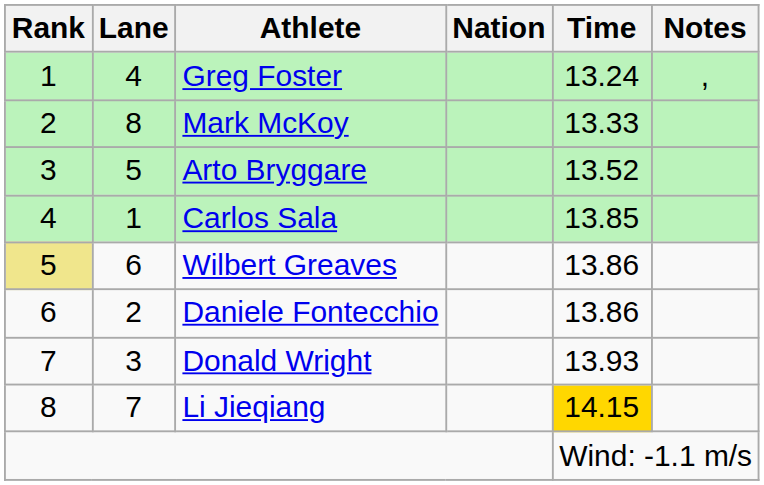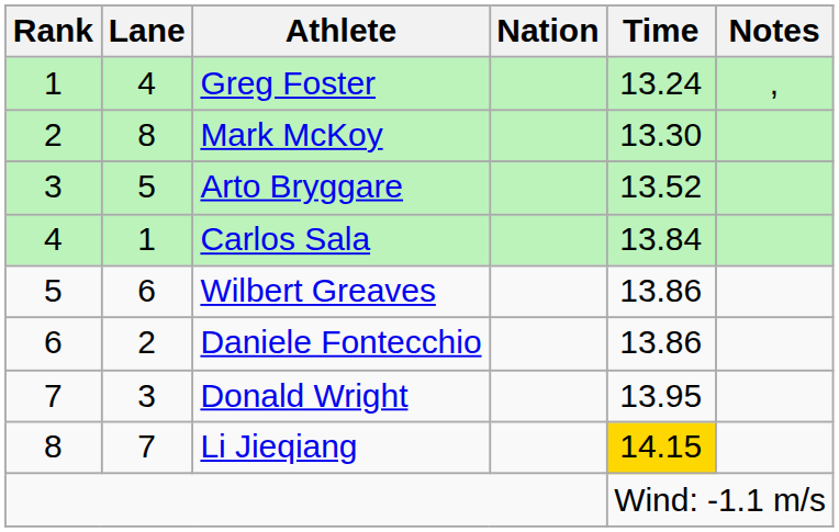 <table class="wikitable sortable" style="text-align:center">
 <tr>
 <th>Rank</th>
 <th>Lane</th>
 <th>Athlete</th>
 <th>Nation</th>
 <th>Time</th>
 <th>Notes</th>
 </tr>
 <tr style="background:#bbf3bb;">
 <td>1</td>
 <td>4</td>
 <td align=left><a href='#'>Greg Foster</a></td>
 <td align=left></td>
 <td>13.24</td>
 <td>, </td>
 </tr>
 <tr style="background:#bbf3bb;">
 <td>2</td>
 <td>8</td>
 <td align=left><a href='#'>Mark McKoy</a></td>
 <td align=left></td>
-<td>13.33</td>
+<td>13.30</td>
 <td></td>
 </tr>
 <tr style="background:#bbf3bb;">
 <td>3</td>
 <td>5</td>
 <td align=left><a href='#'>Arto Bryggare</a></td>
 <td align=left></td>
 <td>13.52</td>
 <td></td>
 </tr>
 <tr style="background:#bbf3bb;">
 <td>4</td>
 <td>1</td>
 <td align=left><a href='#'>Carlos Sala</a></td>
 <td align=left></td>
-<td>13.85</td>
+<td>13.84</td>
 <td></td>
 </tr>
 <tr>
-<td style="background: khaki;">5</td>
+<td>5</td>
 <td>6</td>
 <td align=left><a href='#'>Wilbert Greaves</a></td>
 <td align=left></td>
 <td>13.86</td>
 <td></td>
 </tr>
 <tr>
 <td>6</td>
 <td>2</td>
 <td align=left><a href='#'>Daniele Fontecchio</a></td>
 <td align=left></td>
 <td>13.86</td>
 <td></td>
 </tr>
 <tr>
 <td>7</td>
 <td>3</td>
 <td align=left><a href='#'>Donald Wright</a></td>
 <td align=left></td>
-<td>13.93</td>
+<td>13.95</td>
 <td></td>
 </tr>
 <tr>
 <td>8</td>
 <td>7</td>
 <td align=left><a href='#'>Li Jieqiang</a></td>
 <td align=left></td>
 <td style="background: gold;">14.15</td>
 <td></td>
 </tr>
 <tr class="sortbottom">
 <td colspan=4></td>
 <td colspan="2" style="text-align:left;">Wind: -1.1 m/s</td>
 </tr>
 </table>
